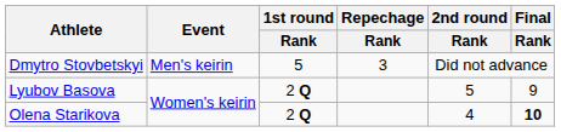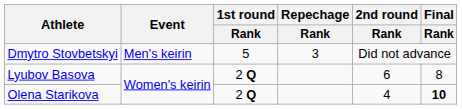 <table class="wikitable" style="font-size:90%">
 <tr>
 <th rowspan=2>Athlete</th>
 <th rowspan=2>Event</th>
 <th>1st round</th>
 <th>Repechage</th>
 <th>2nd round</th>
 <th>Final</th>
 </tr>
 <tr style="font-size:95%">
 <th>Rank</th>
 <th>Rank</th>
 <th>Rank</th>
 <th>Rank</th>
 </tr>
 <tr align=center>
 <td align=left><a href='#'>Dmytro Stovbetskyi</a></td>
 <td align=left><a href='#'>Men's keirin</a></td>
 <td>5 </td>
 <td>3</td>
 <td colspan=2>Did not advance</td>
 </tr>
 <tr align=center>
 <td align=left><a href='#'>Lyubov Basova</a></td>
 <td align=left rowspan=2><a href='#'>Women's keirin</a></td>
 <td>2 <strong>Q</strong></td>
 <td></td>
-<td>5</td>
-<td>9 </td>
+<td>6</td>
+<td>8 </td>
 </tr>
 <tr align=center>
 <td align=left><a href='#'>Olena Starikova</a></td>
 <td>2 <strong>Q</strong></td>
 <td></td>
 <td>4</td>
 <td><strong>10 </strong></td>
 </tr>
 </table>
